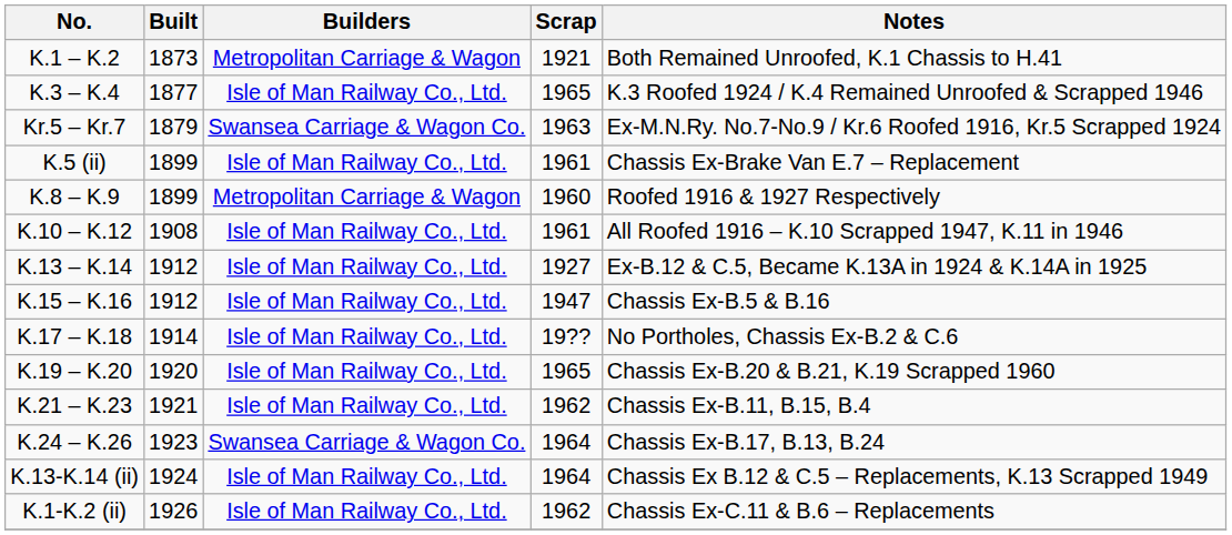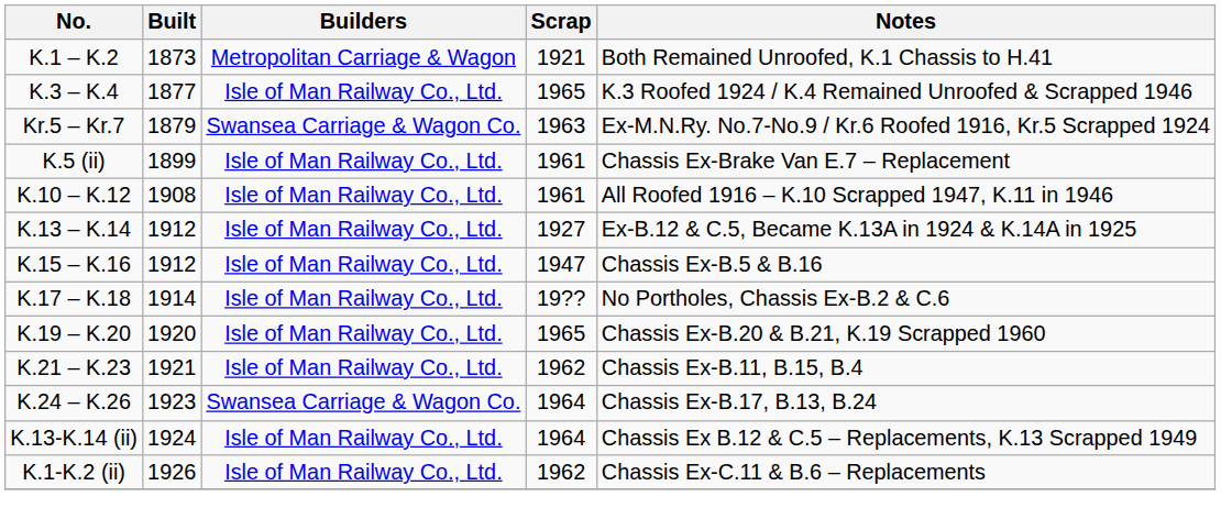 <table class="wikitable">
 <tr>
 <th>No.</th>
 <th>Built</th>
 <th>Builders</th>
 <th>Scrap</th>
 <th>Notes</th>
 </tr>
 <tr>
 <td align="center">K.1 – K.2</td>
 <td align="center">1873</td>
 <td align="center"><a href='#'>Metropolitan Carriage & Wagon</a></td>
 <td align="center">1921</td>
 <td>Both Remained Unroofed, K.1 Chassis to H.41</td>
 </tr>
 <tr>
 <td align="center">K.3 – K.4</td>
 <td align="center">1877</td>
 <td align="center"><a href='#'>Isle of Man Railway Co., Ltd.</a></td>
 <td align="center">1965</td>
 <td>K.3 Roofed 1924 / K.4 Remained Unroofed & Scrapped 1946</td>
 </tr>
 <tr>
 <td align="center">Kr.5 – Kr.7</td>
 <td align="center">1879</td>
 <td align="center"><a href='#'>Swansea Carriage & Wagon Co.</a></td>
 <td align="center">1963</td>
 <td>Ex-M.N.Ry. No.7-No.9 / Kr.6 Roofed 1916, Kr.5 Scrapped 1924</td>
 </tr>
 <tr>
 <td align="center">K.5 (ii)</td>
 <td align="center">1899</td>
 <td align="center"><a href='#'>Isle of Man Railway Co., Ltd.</a></td>
 <td align="center">1961</td>
 <td>Chassis Ex-Brake Van E.7 – Replacement</td>
-</tr>
-<tr>
-<td align="center">K.8 – K.9</td>
-<td align="center">1899</td>
-<td align="center"><a href='#'>Metropolitan Carriage & Wagon</a></td>
-<td align="center">1960</td>
-<td>Roofed 1916 & 1927 Respectively</td>
 </tr>
 <tr>
 <td align="center">K.10 – K.12</td>
 <td align="center">1908</td>
 <td align="center"><a href='#'>Isle of Man Railway Co., Ltd.</a></td>
 <td align="center">1961</td>
 <td>All Roofed 1916 – K.10 Scrapped 1947, K.11 in 1946</td>
 </tr>
 <tr>
 <td align="center">K.13 – K.14</td>
 <td align="center">1912</td>
 <td align="center"><a href='#'>Isle of Man Railway Co., Ltd.</a></td>
 <td align="center">1927</td>
 <td>Ex-B.12 & C.5, Became K.13A in 1924 & K.14A in 1925</td>
 </tr>
 <tr>
 <td align="center">K.15 – K.16</td>
 <td align="center">1912</td>
 <td align="center"><a href='#'>Isle of Man Railway Co., Ltd.</a></td>
 <td align="center">1947</td>
 <td>Chassis Ex-B.5 & B.16</td>
 </tr>
 <tr>
 <td align="center">K.17 – K.18</td>
 <td align="center">1914</td>
 <td align="center"><a href='#'>Isle of Man Railway Co., Ltd.</a></td>
 <td align="center">19??</td>
 <td>No Portholes, Chassis Ex-B.2 & C.6</td>
 </tr>
 <tr>
 <td align="center">K.19 – K.20</td>
 <td align="center">1920</td>
 <td align="center"><a href='#'>Isle of Man Railway Co., Ltd.</a></td>
 <td align="center">1965</td>
 <td>Chassis Ex-B.20 & B.21, K.19 Scrapped 1960</td>
 </tr>
 <tr>
 <td align="center">K.21 – K.23</td>
 <td align="center">1921</td>
 <td align="center"><a href='#'>Isle of Man Railway Co., Ltd.</a></td>
 <td align="center">1962</td>
 <td>Chassis Ex-B.11, B.15, B.4</td>
 </tr>
 <tr>
 <td align="center">K.24 – K.26</td>
 <td align="center">1923</td>
 <td align="center"><a href='#'>Swansea Carriage & Wagon Co.</a></td>
 <td align="center">1964</td>
 <td>Chassis Ex-B.17, B.13, B.24</td>
 </tr>
 <tr>
 <td align="center">K.13-K.14 (ii)</td>
 <td align="center">1924</td>
 <td align="center"><a href='#'>Isle of Man Railway Co., Ltd.</a></td>
 <td align="center">1964</td>
 <td>Chassis Ex B.12 & C.5 – Replacements, K.13 Scrapped 1949</td>
 </tr>
 <tr>
 <td align="center">K.1-K.2 (ii)</td>
 <td align="center">1926</td>
 <td align="center"><a href='#'>Isle of Man Railway Co., Ltd.</a></td>
 <td align="center">1962</td>
 <td>Chassis Ex-C.11 & B.6 – Replacements</td>
 </tr>
 <tr>
 </tr>
 </table>
